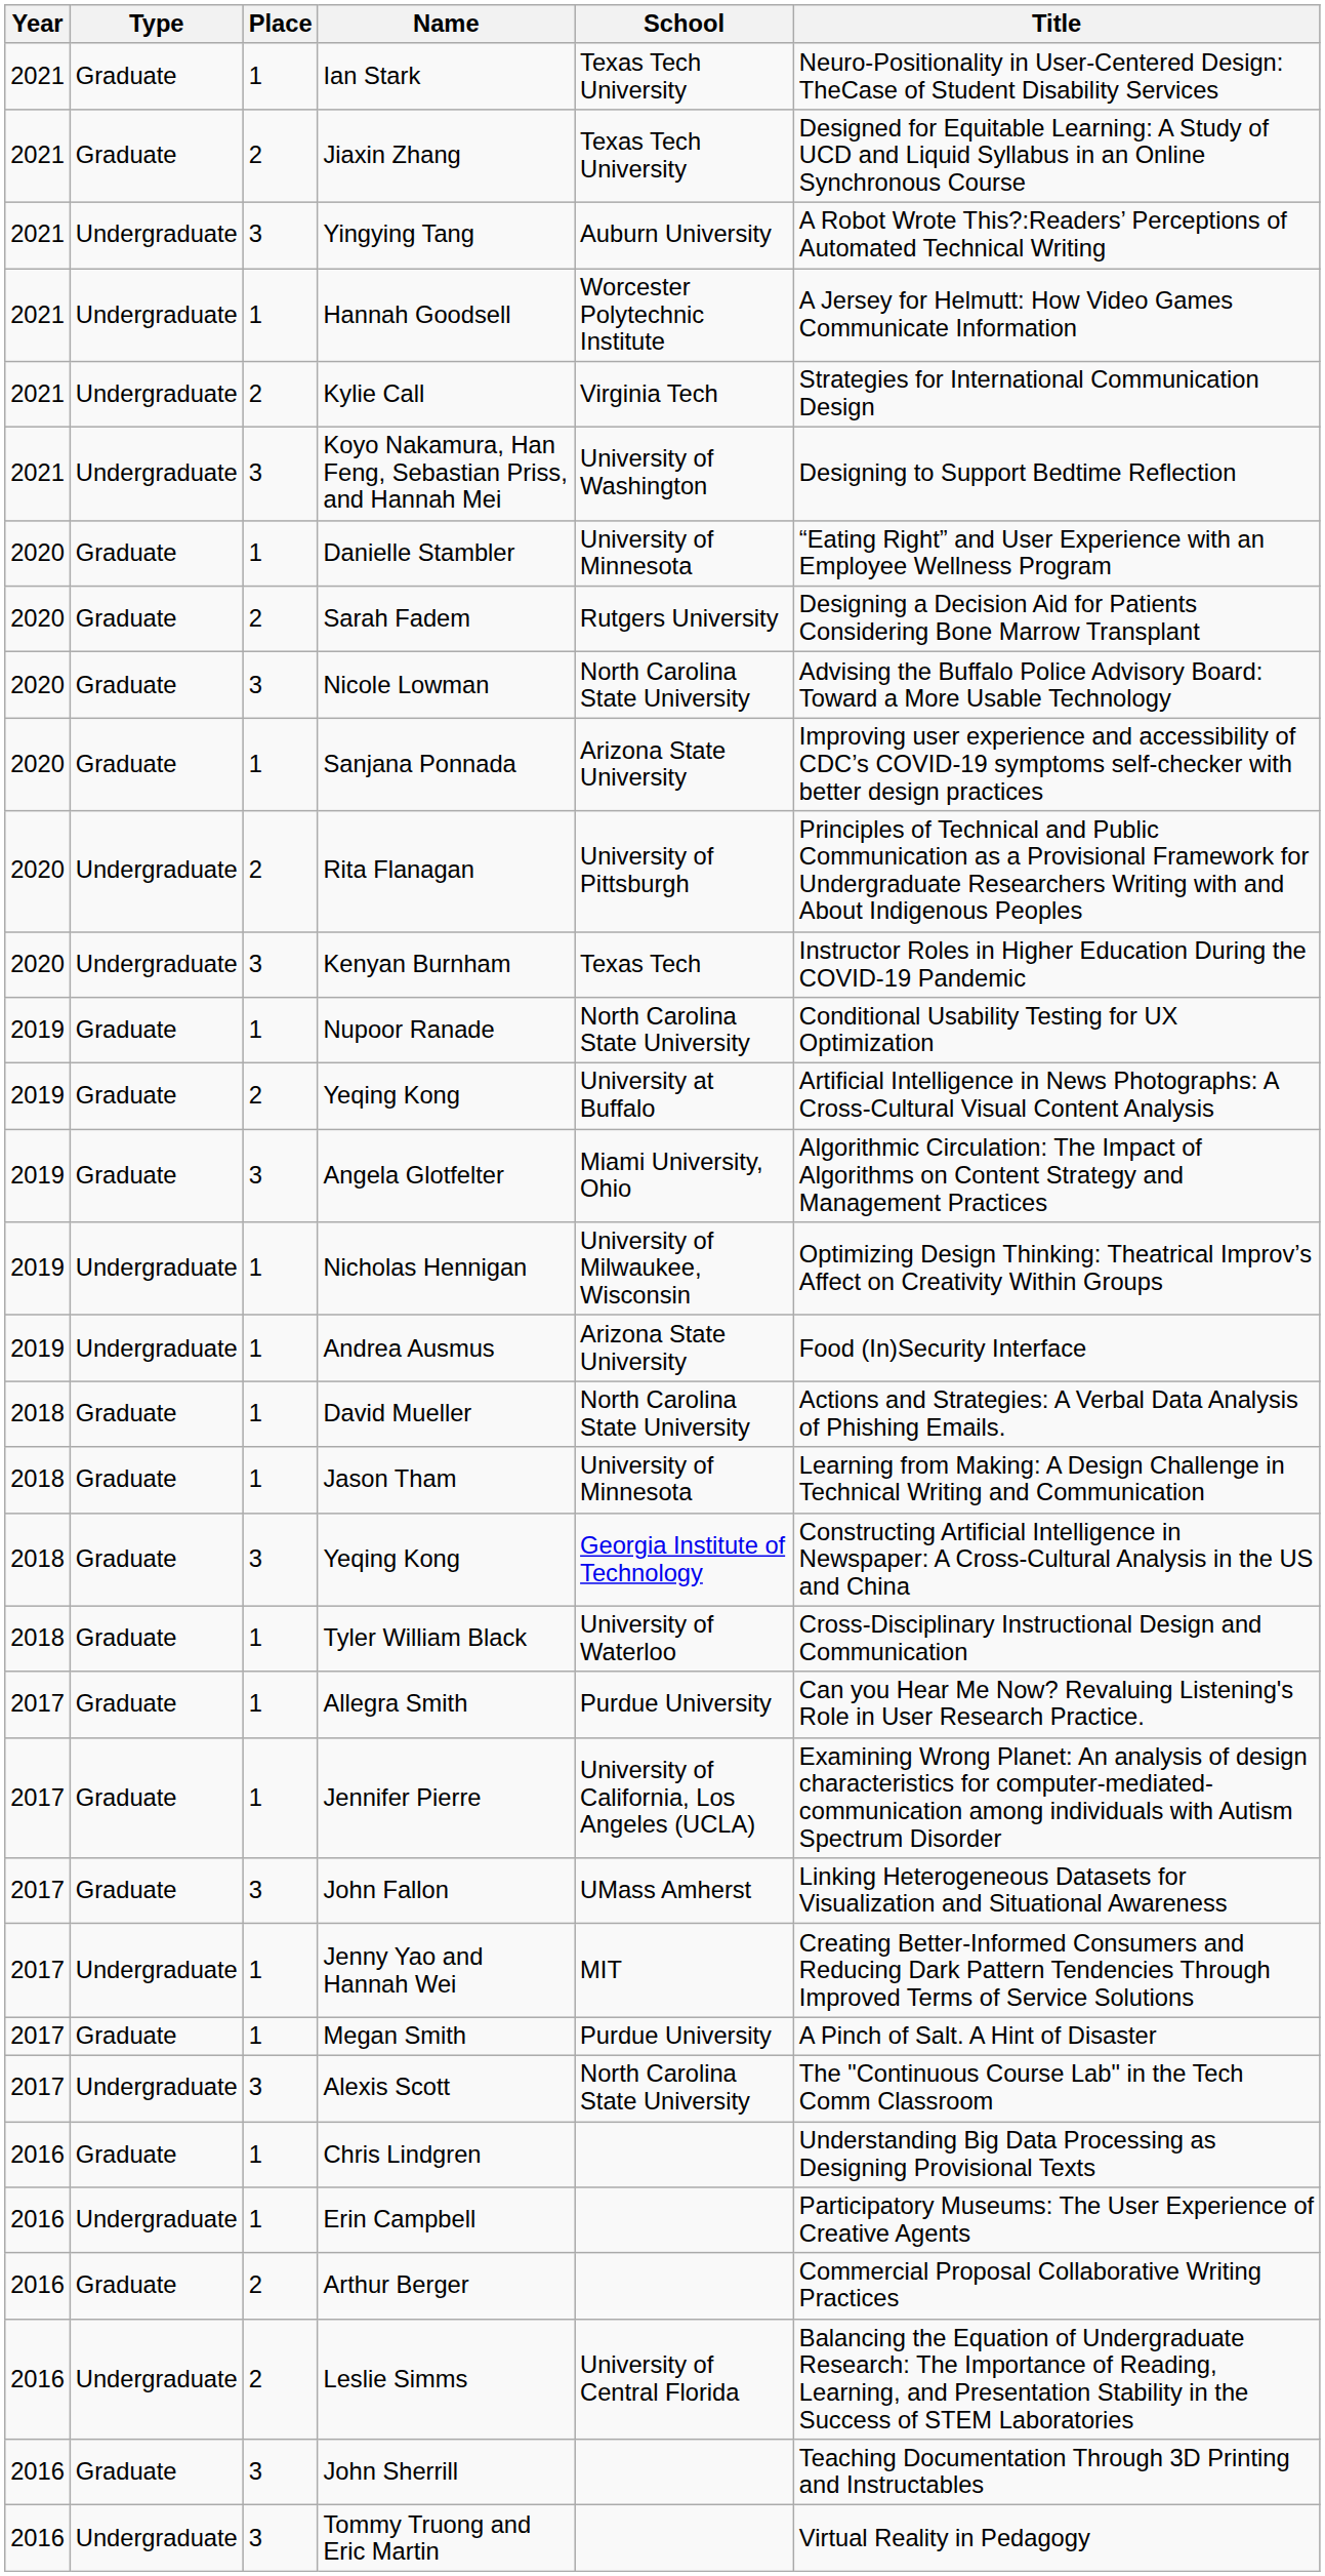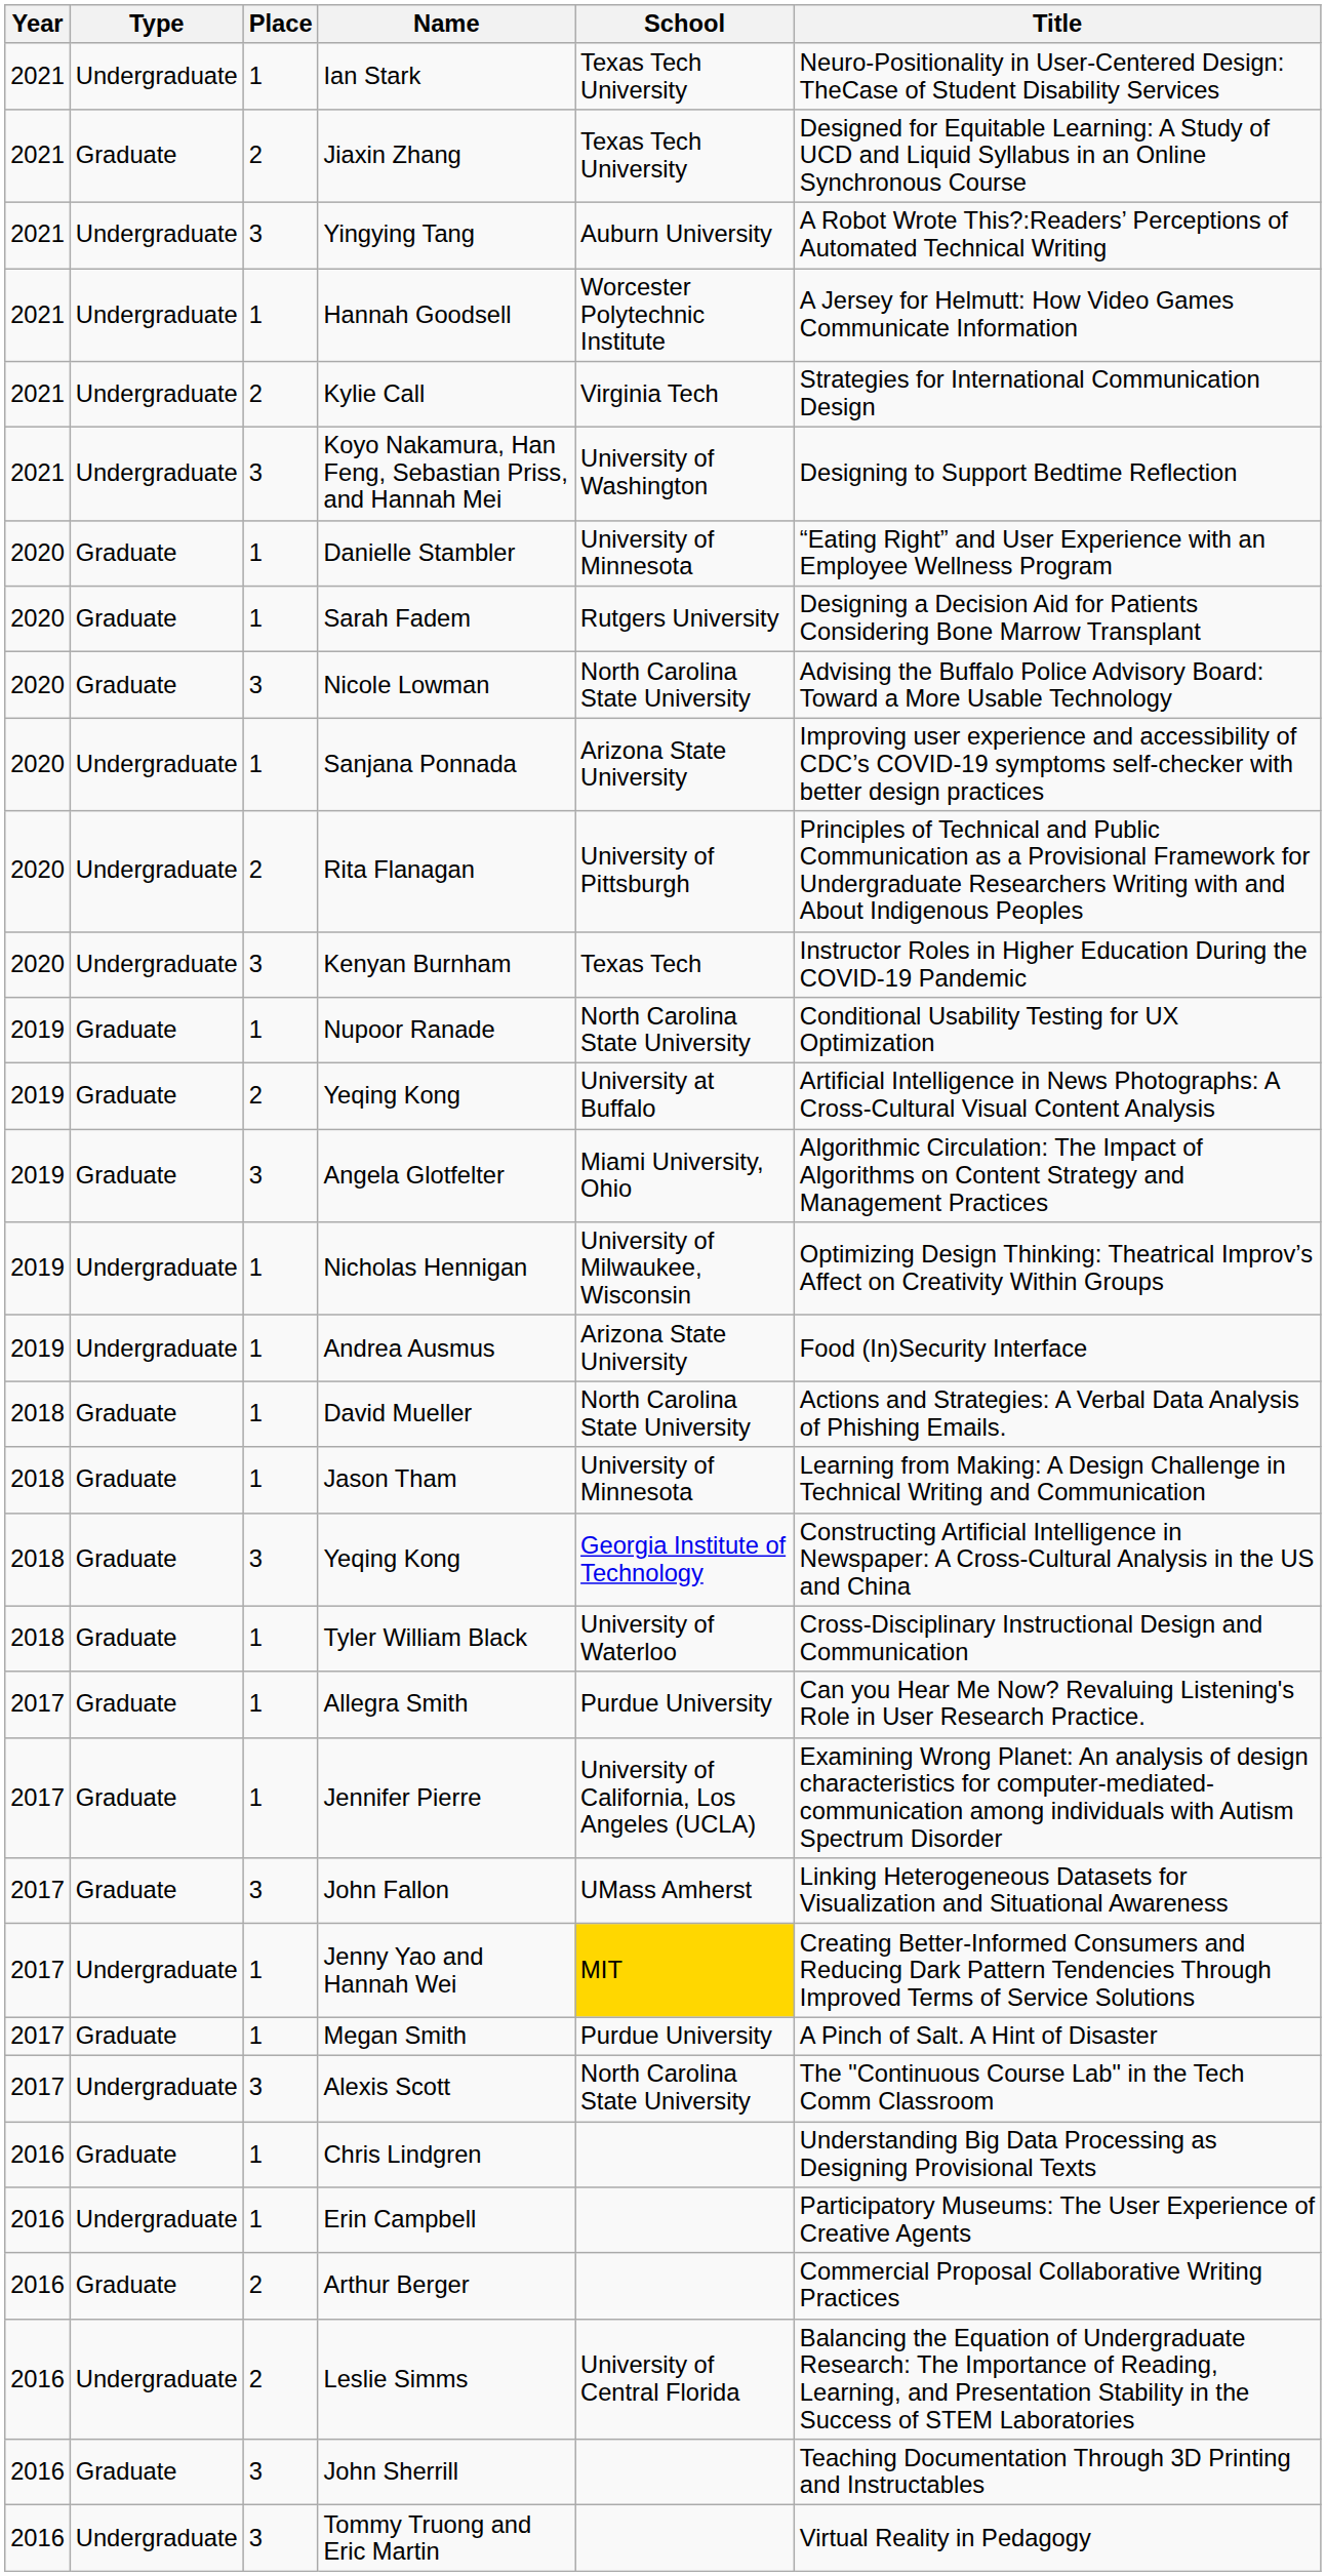 <table class="wikitable sortable">
 <tr>
 <th>Year</th>
 <th>Type</th>
 <th>Place</th>
 <th>Name</th>
 <th>School</th>
 <th>Title</th>
 </tr>
 <tr>
 <td>2021</td>
-<td>Graduate</td>
+<td>Undergraduate</td>
 <td>1</td>
 <td>Ian Stark</td>
 <td>Texas Tech University</td>
 <td>Neuro-Positionality in User-Centered Design: TheCase of Student Disability Services</td>
 </tr>
 <tr>
 <td>2021</td>
 <td>Graduate</td>
 <td>2</td>
 <td>Jiaxin Zhang</td>
 <td>Texas Tech University</td>
 <td>Designed for Equitable Learning: A Study of UCD and Liquid Syllabus in an Online Synchronous Course</td>
 </tr>
 <tr>
 <td>2021</td>
 <td>Undergraduate</td>
 <td>3</td>
 <td>Yingying Tang</td>
 <td>Auburn University</td>
 <td>A Robot Wrote This?:Readers’ Perceptions of Automated Technical Writing</td>
 </tr>
 <tr>
 <td>2021</td>
 <td>Undergraduate</td>
 <td>1</td>
 <td>Hannah Goodsell</td>
 <td>Worcester Polytechnic Institute</td>
 <td>A Jersey for Helmutt: How Video Games Communicate Information</td>
 </tr>
 <tr>
 <td>2021</td>
 <td>Undergraduate</td>
 <td>2</td>
 <td>Kylie Call</td>
 <td>Virginia Tech</td>
 <td>Strategies for International Communication Design</td>
 </tr>
 <tr>
 <td>2021</td>
 <td>Undergraduate</td>
 <td>3</td>
 <td>Koyo Nakamura, Han Feng, Sebastian Priss, and Hannah Mei</td>
 <td>University of Washington</td>
 <td>Designing to Support Bedtime Reflection</td>
 </tr>
 <tr>
 <td>2020</td>
 <td>Graduate</td>
 <td>1</td>
 <td>Danielle Stambler</td>
 <td>University of Minnesota</td>
 <td>“Eating Right” and User Experience with an Employee Wellness Program</td>
 </tr>
 <tr>
 <td>2020</td>
 <td>Graduate</td>
-<td>2</td>
+<td>1</td>
 <td>Sarah Fadem</td>
 <td>Rutgers University</td>
 <td>Designing a Decision Aid for Patients Considering Bone Marrow Transplant</td>
 </tr>
 <tr>
 <td>2020</td>
 <td>Graduate</td>
 <td>3</td>
 <td>Nicole Lowman</td>
 <td>North Carolina State University</td>
 <td>Advising the Buffalo Police Advisory Board: Toward a More Usable Technology</td>
 </tr>
 <tr>
 <td>2020</td>
-<td>Graduate</td>
+<td>Undergraduate</td>
 <td>1</td>
 <td>Sanjana Ponnada</td>
 <td>Arizona State University</td>
 <td>Improving user experience and accessibility of CDC’s COVID-19 symptoms self-checker with better design practices</td>
 </tr>
 <tr>
 <td>2020</td>
 <td>Undergraduate</td>
 <td>2</td>
 <td>Rita Flanagan</td>
 <td>University of Pittsburgh</td>
 <td>Principles of Technical and Public Communication as a Provisional Framework for Undergraduate Researchers Writing with and About Indigenous Peoples</td>
 </tr>
 <tr>
 <td>2020</td>
 <td>Undergraduate</td>
 <td>3</td>
 <td>Kenyan Burnham</td>
 <td>Texas Tech</td>
 <td>Instructor Roles in Higher Education During the COVID-19 Pandemic</td>
 </tr>
 <tr>
 <td>2019</td>
 <td>Graduate</td>
 <td>1</td>
 <td>Nupoor Ranade</td>
 <td>North Carolina State University</td>
 <td>Conditional Usability Testing for UX Optimization</td>
 </tr>
 <tr>
 <td>2019</td>
 <td>Graduate</td>
 <td>2</td>
 <td>Yeqing Kong</td>
 <td>University at Buffalo</td>
 <td>Artificial Intelligence in News Photographs: A Cross-Cultural Visual Content Analysis</td>
 </tr>
 <tr>
 <td>2019</td>
 <td>Graduate</td>
 <td>3</td>
 <td>Angela Glotfelter</td>
 <td>Miami University, Ohio</td>
 <td>Algorithmic Circulation: The Impact of Algorithms on Content Strategy and Management Practices</td>
 </tr>
 <tr>
 <td>2019</td>
 <td>Undergraduate</td>
 <td>1</td>
 <td>Nicholas Hennigan</td>
 <td>University of Milwaukee, Wisconsin</td>
 <td>Optimizing Design Thinking: Theatrical Improv’s Affect on Creativity Within Groups</td>
 </tr>
 <tr>
 <td>2019</td>
 <td>Undergraduate</td>
 <td>1</td>
 <td>Andrea Ausmus</td>
 <td>Arizona State University</td>
 <td>Food (In)Security Interface</td>
 </tr>
 <tr>
 <td>2018</td>
 <td>Graduate</td>
 <td>1</td>
 <td>David Mueller</td>
 <td>North Carolina State University</td>
 <td>Actions and Strategies: A Verbal Data Analysis of Phishing Emails.</td>
 </tr>
 <tr>
 <td>2018</td>
 <td>Graduate</td>
 <td>1</td>
 <td>Jason Tham</td>
 <td>University of Minnesota</td>
 <td>Learning from Making: A Design Challenge in Technical Writing and Communication</td>
 </tr>
 <tr>
 <td>2018</td>
 <td>Graduate</td>
 <td>3</td>
 <td>Yeqing Kong</td>
 <td><a href='#'>Georgia Institute of Technology</a></td>
 <td>Constructing Artificial Intelligence in Newspaper: A Cross-Cultural Analysis in the US and China</td>
 </tr>
 <tr>
 <td>2018</td>
 <td>Graduate</td>
 <td>1</td>
 <td>Tyler William Black</td>
 <td>University of Waterloo</td>
 <td>Cross-Disciplinary Instructional Design and Communication</td>
 </tr>
 <tr>
 <td>2017</td>
 <td>Graduate</td>
 <td>1</td>
 <td>Allegra Smith</td>
 <td>Purdue University</td>
 <td>Can you Hear Me Now? Revaluing Listening's Role in User Research Practice.</td>
 </tr>
 <tr>
 <td>2017</td>
 <td>Graduate</td>
 <td>1</td>
 <td>Jennifer Pierre</td>
 <td>University of California, Los Angeles (UCLA)</td>
 <td>Examining Wrong Planet: An analysis of design characteristics for computer-mediated-communication among individuals with Autism Spectrum Disorder</td>
 </tr>
 <tr>
 <td>2017</td>
 <td>Graduate</td>
 <td>3</td>
 <td>John Fallon</td>
 <td>UMass Amherst</td>
 <td>Linking Heterogeneous Datasets for Visualization and Situational Awareness</td>
 </tr>
 <tr>
 <td>2017</td>
 <td>Undergraduate</td>
 <td>1</td>
 <td>Jenny Yao and Hannah Wei</td>
-<td>MIT</td>
+<td style="background: gold;">MIT</td>
 <td>Creating Better-Informed Consumers and Reducing Dark Pattern Tendencies Through Improved Terms of Service Solutions</td>
 </tr>
 <tr>
 <td>2017</td>
 <td>Graduate</td>
 <td>1</td>
 <td>Megan Smith</td>
 <td>Purdue University</td>
 <td>A Pinch of Salt. A Hint of Disaster</td>
 </tr>
 <tr>
 <td>2017</td>
 <td>Undergraduate</td>
 <td>3</td>
 <td>Alexis Scott</td>
 <td>North Carolina State University</td>
 <td>The "Continuous Course Lab" in the Tech Comm Classroom</td>
 </tr>
 <tr>
 <td>2016</td>
 <td>Graduate</td>
 <td>1</td>
 <td>Chris Lindgren</td>
 <td></td>
 <td>Understanding Big Data Processing as Designing Provisional Texts</td>
 </tr>
 <tr>
 <td>2016</td>
 <td>Undergraduate</td>
 <td>1</td>
 <td>Erin Campbell</td>
 <td></td>
 <td>Participatory Museums: The User Experience of Creative Agents</td>
 </tr>
 <tr>
 <td>2016</td>
 <td>Graduate</td>
 <td>2</td>
 <td>Arthur Berger</td>
 <td></td>
 <td>Commercial Proposal Collaborative Writing Practices</td>
 </tr>
 <tr>
 <td>2016</td>
 <td>Undergraduate</td>
 <td>2</td>
 <td>Leslie Simms</td>
 <td>University of Central Florida </td>
 <td>Balancing the Equation of Undergraduate Research: The Importance of Reading, Learning, and Presentation Stability in the Success of STEM Laboratories</td>
 </tr>
 <tr>
 <td>2016</td>
 <td>Graduate</td>
 <td>3</td>
 <td>John Sherrill</td>
 <td></td>
 <td>Teaching Documentation Through 3D Printing and Instructables</td>
 </tr>
 <tr>
 <td>2016</td>
 <td>Undergraduate</td>
 <td>3</td>
 <td>Tommy Truong and Eric Martin</td>
 <td></td>
 <td>Virtual Reality in Pedagogy</td>
 </tr>
 </table>
